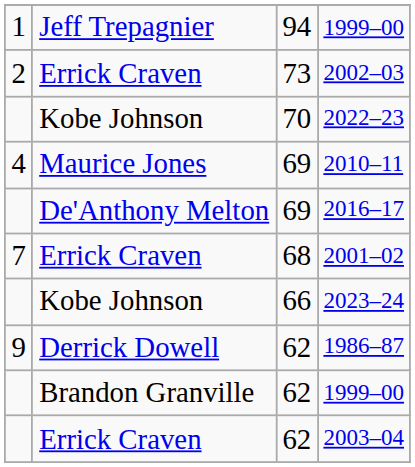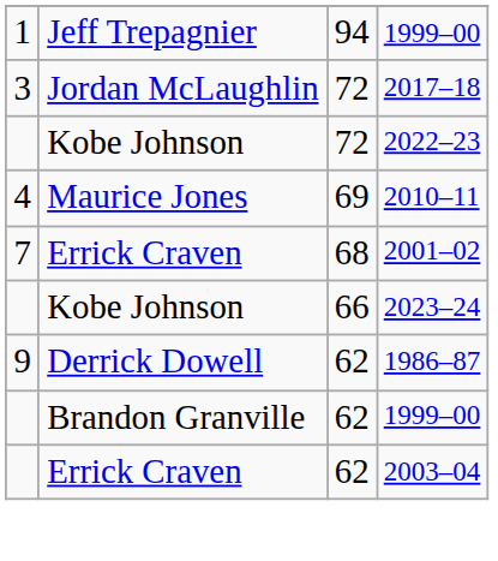 <table class="wikitable">
 <tr>
 </tr>
 <tr>
 <td>1</td>
 <td><a href='#'>Jeff Trepagnier</a></td>
 <td>94</td>
 <td style="font-size:80%;"><a href='#'>1999–00</a></td>
 </tr>
 <tr>
-<td>2</td>
-<td><a href='#'>Errick Craven</a></td>
-<td>73</td>
-<td style="font-size:80%;"><a href='#'>2002–03</a></td>
+<td>3</td>
+<td><a href='#'>Jordan McLaughlin</a></td>
+<td>72</td>
+<td style="font-size:80%;"><a href='#'>2017–18</a></td>
 </tr>
 <tr>
 <td></td>
 <td>Kobe Johnson</td>
-<td>70</td>
+<td>72</td>
 <td style="font-size:80%;"><a href='#'>2022–23</a></td>
 </tr>
 <tr>
 <td>4</td>
 <td><a href='#'>Maurice Jones</a></td>
 <td>69</td>
 <td style="font-size:80%;"><a href='#'>2010–11</a></td>
-</tr>
-<tr>
-<td></td>
-<td><a href='#'>De'Anthony Melton</a></td>
-<td>69</td>
-<td style="font-size:80%;"><a href='#'>2016–17</a></td>
 </tr>
 <tr>
 <td>7</td>
 <td><a href='#'>Errick Craven</a></td>
 <td>68</td>
 <td style="font-size:80%;"><a href='#'>2001–02</a></td>
 </tr>
 <tr>
 <td></td>
 <td>Kobe Johnson</td>
 <td>66</td>
 <td style="font-size:80%;"><a href='#'>2023–24</a></td>
 </tr>
 <tr>
 <td>9</td>
 <td><a href='#'>Derrick Dowell</a></td>
 <td>62</td>
 <td style="font-size:80%;"><a href='#'>1986–87</a></td>
 </tr>
 <tr>
 <td></td>
 <td>Brandon Granville</td>
 <td>62</td>
 <td style="font-size:80%;"><a href='#'>1999–00</a></td>
 </tr>
 <tr>
 <td></td>
 <td><a href='#'>Errick Craven</a></td>
 <td>62</td>
 <td style="font-size:80%;"><a href='#'>2003–04</a></td>
 </tr>
 </table>
